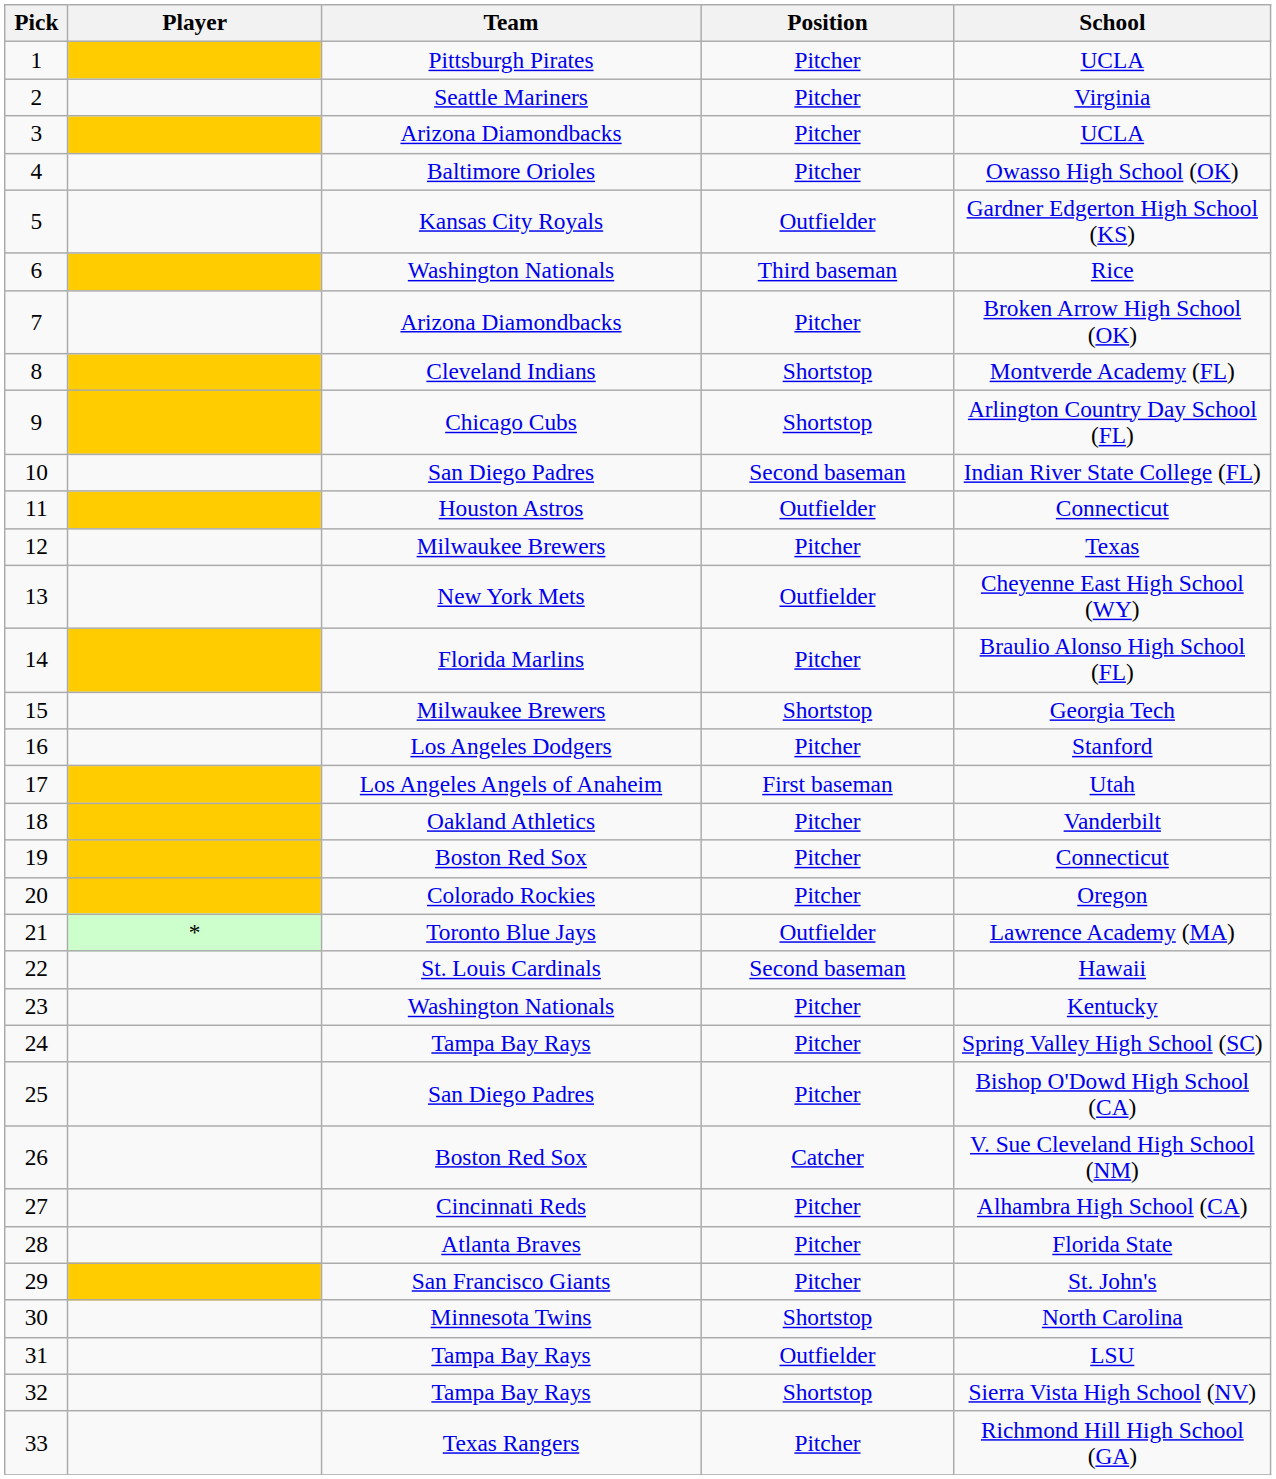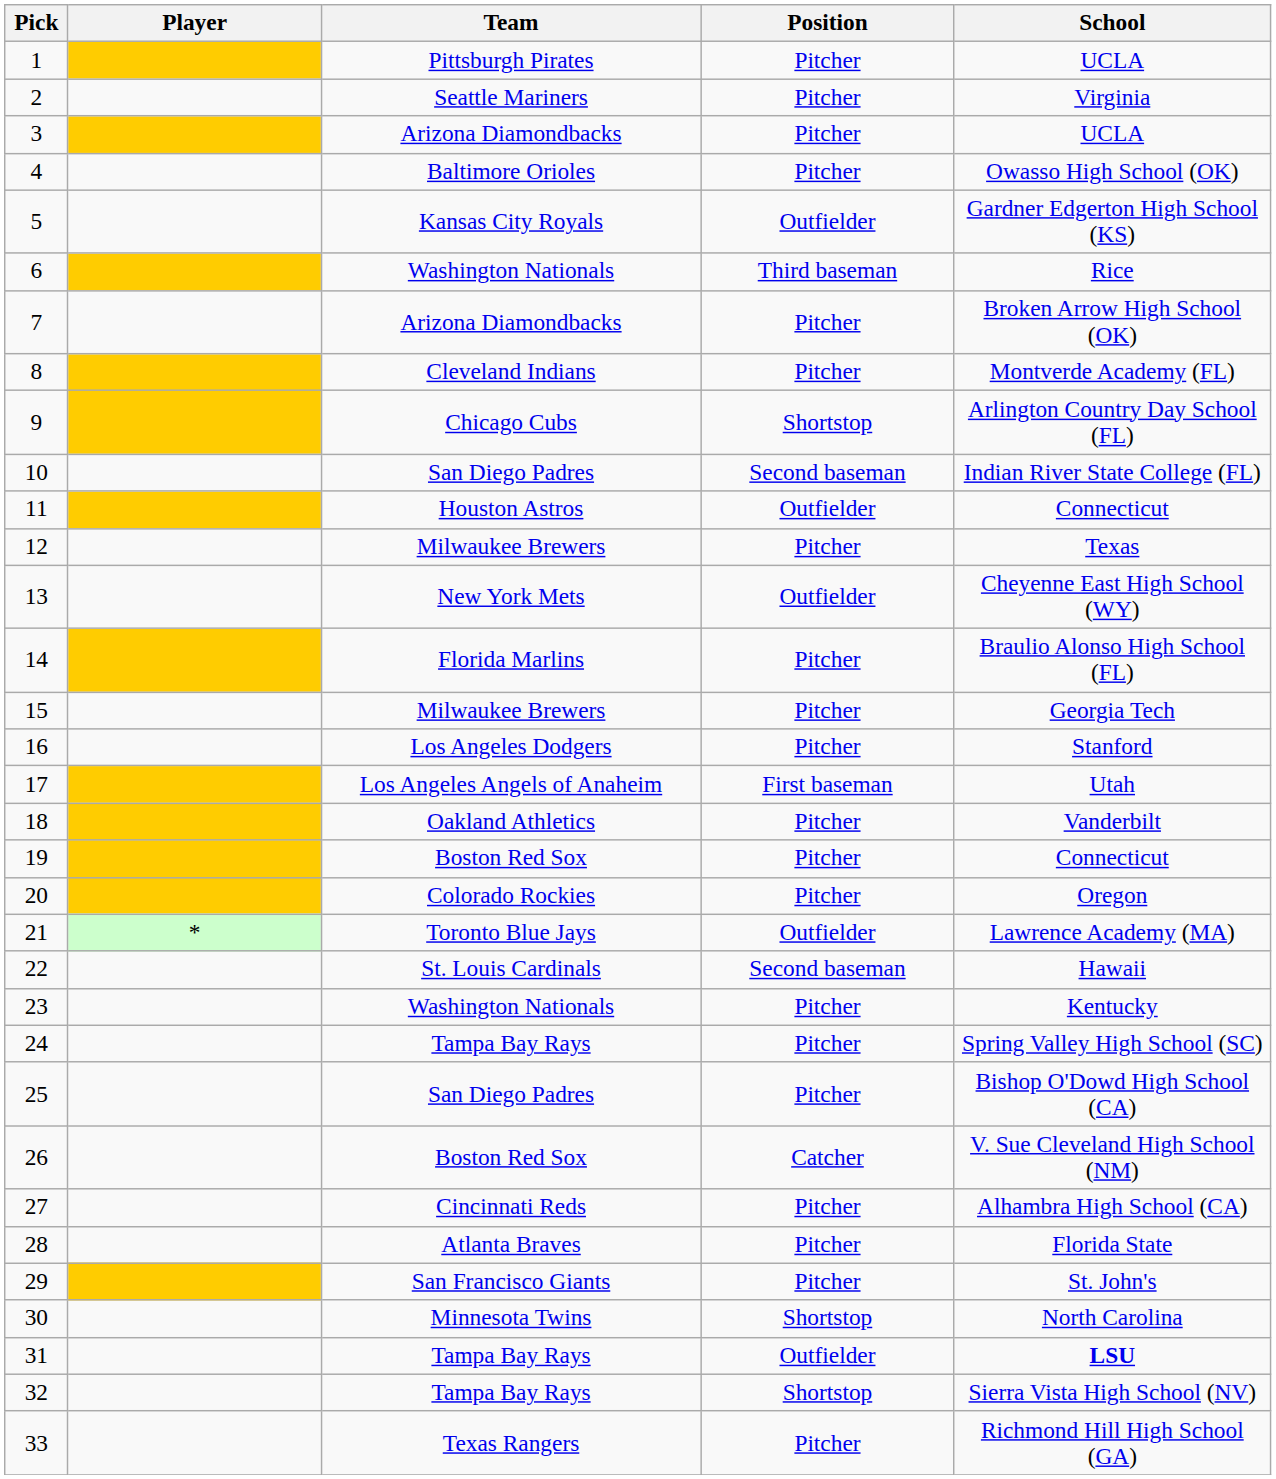 <table class="wikitable sortable" style="text-align:center">
 <tr>
 <th scope="col" width="5%">Pick</th>
 <th scope="col" width="20%">Player</th>
 <th scope="col" width="30%">Team</th>
 <th scope="col" width="20%">Position</th>
 <th scope="col" width="25%">School</th>
 </tr>
 <tr>
 <td>1</td>
 <td bgcolor=#FFCC00></td>
 <td><a href='#'>Pittsburgh Pirates</a></td>
 <td><a href='#'>Pitcher</a></td>
 <td><a href='#'>UCLA</a></td>
 </tr>
 <tr>
 <td>2</td>
 <td></td>
 <td><a href='#'>Seattle Mariners</a></td>
 <td><a href='#'>Pitcher</a></td>
 <td><a href='#'>Virginia</a></td>
 </tr>
 <tr>
 <td>3</td>
 <td bgcolor=#FFCC00></td>
 <td><a href='#'>Arizona Diamondbacks</a></td>
 <td><a href='#'>Pitcher</a></td>
 <td><a href='#'>UCLA</a></td>
 </tr>
 <tr>
 <td>4</td>
 <td></td>
 <td><a href='#'>Baltimore Orioles</a></td>
 <td><a href='#'>Pitcher</a></td>
 <td><a href='#'>Owasso High School</a> (<a href='#'>OK</a>)</td>
 </tr>
 <tr>
 <td>5</td>
 <td></td>
 <td><a href='#'>Kansas City Royals</a></td>
 <td><a href='#'>Outfielder</a></td>
 <td><a href='#'>Gardner Edgerton High School</a> (<a href='#'>KS</a>)</td>
 </tr>
 <tr>
 <td>6</td>
 <td bgcolor=#FFCC00></td>
 <td><a href='#'>Washington Nationals</a></td>
 <td><a href='#'>Third baseman</a></td>
 <td><a href='#'>Rice</a></td>
 </tr>
 <tr>
 <td>7</td>
 <td></td>
 <td><a href='#'>Arizona Diamondbacks</a> </td>
 <td><a href='#'>Pitcher</a></td>
 <td><a href='#'>Broken Arrow High School</a> (<a href='#'>OK</a>)</td>
 </tr>
 <tr>
 <td>8</td>
 <td bgcolor=#FFCC00></td>
 <td><a href='#'>Cleveland Indians</a></td>
-<td><a href='#'>Shortstop</a></td>
+<td><a href='#'>Pitcher</a></td>
 <td><a href='#'>Montverde Academy</a> (<a href='#'>FL</a>)</td>
 </tr>
 <tr>
 <td>9</td>
 <td bgcolor=#FFCC00></td>
 <td><a href='#'>Chicago Cubs</a></td>
 <td><a href='#'>Shortstop</a></td>
 <td><a href='#'>Arlington Country Day School</a> (<a href='#'>FL</a>)</td>
 </tr>
 <tr>
 <td>10</td>
 <td></td>
 <td><a href='#'>San Diego Padres</a> </td>
 <td><a href='#'>Second baseman</a></td>
 <td><a href='#'>Indian River State College</a> (<a href='#'>FL</a>)</td>
 </tr>
 <tr>
 <td>11</td>
 <td bgcolor=#FFCC00></td>
 <td><a href='#'>Houston Astros</a></td>
 <td><a href='#'>Outfielder</a></td>
 <td><a href='#'>Connecticut</a></td>
 </tr>
 <tr>
 <td>12</td>
 <td></td>
 <td><a href='#'>Milwaukee Brewers</a></td>
 <td><a href='#'>Pitcher</a></td>
 <td><a href='#'>Texas</a></td>
 </tr>
 <tr>
 <td>13</td>
 <td></td>
 <td><a href='#'>New York Mets</a></td>
 <td><a href='#'>Outfielder</a></td>
 <td><a href='#'>Cheyenne East High School</a> (<a href='#'>WY</a>)</td>
 </tr>
 <tr>
 <td>14</td>
 <td bgcolor=#FFCC00></td>
 <td><a href='#'>Florida Marlins</a></td>
 <td><a href='#'>Pitcher</a></td>
 <td><a href='#'>Braulio Alonso High School</a> (<a href='#'>FL</a>)</td>
 </tr>
 <tr>
 <td>15</td>
 <td></td>
 <td><a href='#'>Milwaukee Brewers</a> </td>
-<td><a href='#'>Shortstop</a></td>
+<td><a href='#'>Pitcher</a></td>
 <td><a href='#'>Georgia Tech</a></td>
 </tr>
 <tr>
 <td>16</td>
 <td></td>
 <td><a href='#'>Los Angeles Dodgers</a></td>
 <td><a href='#'>Pitcher</a></td>
 <td><a href='#'>Stanford</a></td>
 </tr>
 <tr>
 <td>17</td>
 <td bgcolor=#FFCC00></td>
 <td><a href='#'>Los Angeles Angels of Anaheim</a></td>
 <td><a href='#'>First baseman</a></td>
 <td><a href='#'>Utah</a></td>
 </tr>
 <tr>
 <td>18</td>
 <td bgcolor=#FFCC00></td>
 <td><a href='#'>Oakland Athletics</a></td>
 <td><a href='#'>Pitcher</a></td>
 <td><a href='#'>Vanderbilt</a></td>
 </tr>
 <tr>
 <td>19</td>
 <td bgcolor=#FFCC00></td>
 <td><a href='#'>Boston Red Sox</a> </td>
 <td><a href='#'>Pitcher</a></td>
 <td><a href='#'>Connecticut</a></td>
 </tr>
 <tr>
 <td>20</td>
 <td bgcolor=#FFCC00></td>
 <td><a href='#'>Colorado Rockies</a></td>
 <td><a href='#'>Pitcher</a></td>
 <td><a href='#'>Oregon</a></td>
 </tr>
 <tr>
 <td>21</td>
 <td bgcolor=#CCFFCC>*</td>
 <td><a href='#'>Toronto Blue Jays</a></td>
 <td><a href='#'>Outfielder</a></td>
 <td><a href='#'>Lawrence Academy</a> (<a href='#'>MA</a>)</td>
 </tr>
 <tr>
 <td>22</td>
 <td></td>
 <td><a href='#'>St. Louis Cardinals</a></td>
 <td><a href='#'>Second baseman</a></td>
 <td><a href='#'>Hawaii</a></td>
 </tr>
 <tr>
 <td>23</td>
 <td></td>
 <td><a href='#'>Washington Nationals</a> </td>
 <td><a href='#'>Pitcher</a></td>
 <td><a href='#'>Kentucky</a></td>
 </tr>
 <tr>
 <td>24</td>
 <td></td>
 <td><a href='#'>Tampa Bay Rays</a> </td>
 <td><a href='#'>Pitcher</a></td>
 <td><a href='#'>Spring Valley High School</a> (<a href='#'>SC</a>)</td>
 </tr>
 <tr>
 <td>25</td>
 <td></td>
 <td><a href='#'>San Diego Padres</a></td>
 <td><a href='#'>Pitcher</a></td>
 <td><a href='#'>Bishop O'Dowd High School</a> (<a href='#'>CA</a>)</td>
 </tr>
 <tr>
 <td>26</td>
 <td></td>
 <td><a href='#'>Boston Red Sox</a></td>
 <td><a href='#'>Catcher</a></td>
 <td><a href='#'>V. Sue Cleveland High School</a> (<a href='#'>NM</a>)</td>
 </tr>
 <tr>
 <td>27</td>
 <td></td>
 <td><a href='#'>Cincinnati Reds</a></td>
 <td><a href='#'>Pitcher</a></td>
 <td><a href='#'>Alhambra High School</a> (<a href='#'>CA</a>)</td>
 </tr>
 <tr>
 <td>28</td>
 <td></td>
 <td><a href='#'>Atlanta Braves</a></td>
 <td><a href='#'>Pitcher</a></td>
 <td><a href='#'>Florida State</a></td>
 </tr>
 <tr>
 <td>29</td>
 <td bgcolor=#FFCC00></td>
 <td><a href='#'>San Francisco Giants</a></td>
 <td><a href='#'>Pitcher</a></td>
 <td><a href='#'>St. John's</a></td>
 </tr>
 <tr>
 <td>30</td>
 <td></td>
 <td><a href='#'>Minnesota Twins</a></td>
 <td><a href='#'>Shortstop</a></td>
 <td><a href='#'>North Carolina</a></td>
 </tr>
 <tr>
 <td>31</td>
 <td></td>
 <td><a href='#'>Tampa Bay Rays</a></td>
 <td><a href='#'>Outfielder</a></td>
-<td><a href='#'>LSU</a></td>
+<td><strong><a href='#'>LSU</a></strong></td>
 </tr>
 <tr>
 <td>32</td>
 <td></td>
 <td><a href='#'>Tampa Bay Rays</a></td>
 <td><a href='#'>Shortstop</a></td>
 <td><a href='#'>Sierra Vista High School</a> (<a href='#'>NV</a>)</td>
 </tr>
 <tr>
 <td>33</td>
 <td></td>
 <td><a href='#'>Texas Rangers</a> </td>
 <td><a href='#'>Pitcher</a></td>
 <td><a href='#'>Richmond Hill High School</a> (<a href='#'>GA</a>)</td>
 </tr>
 </table>
